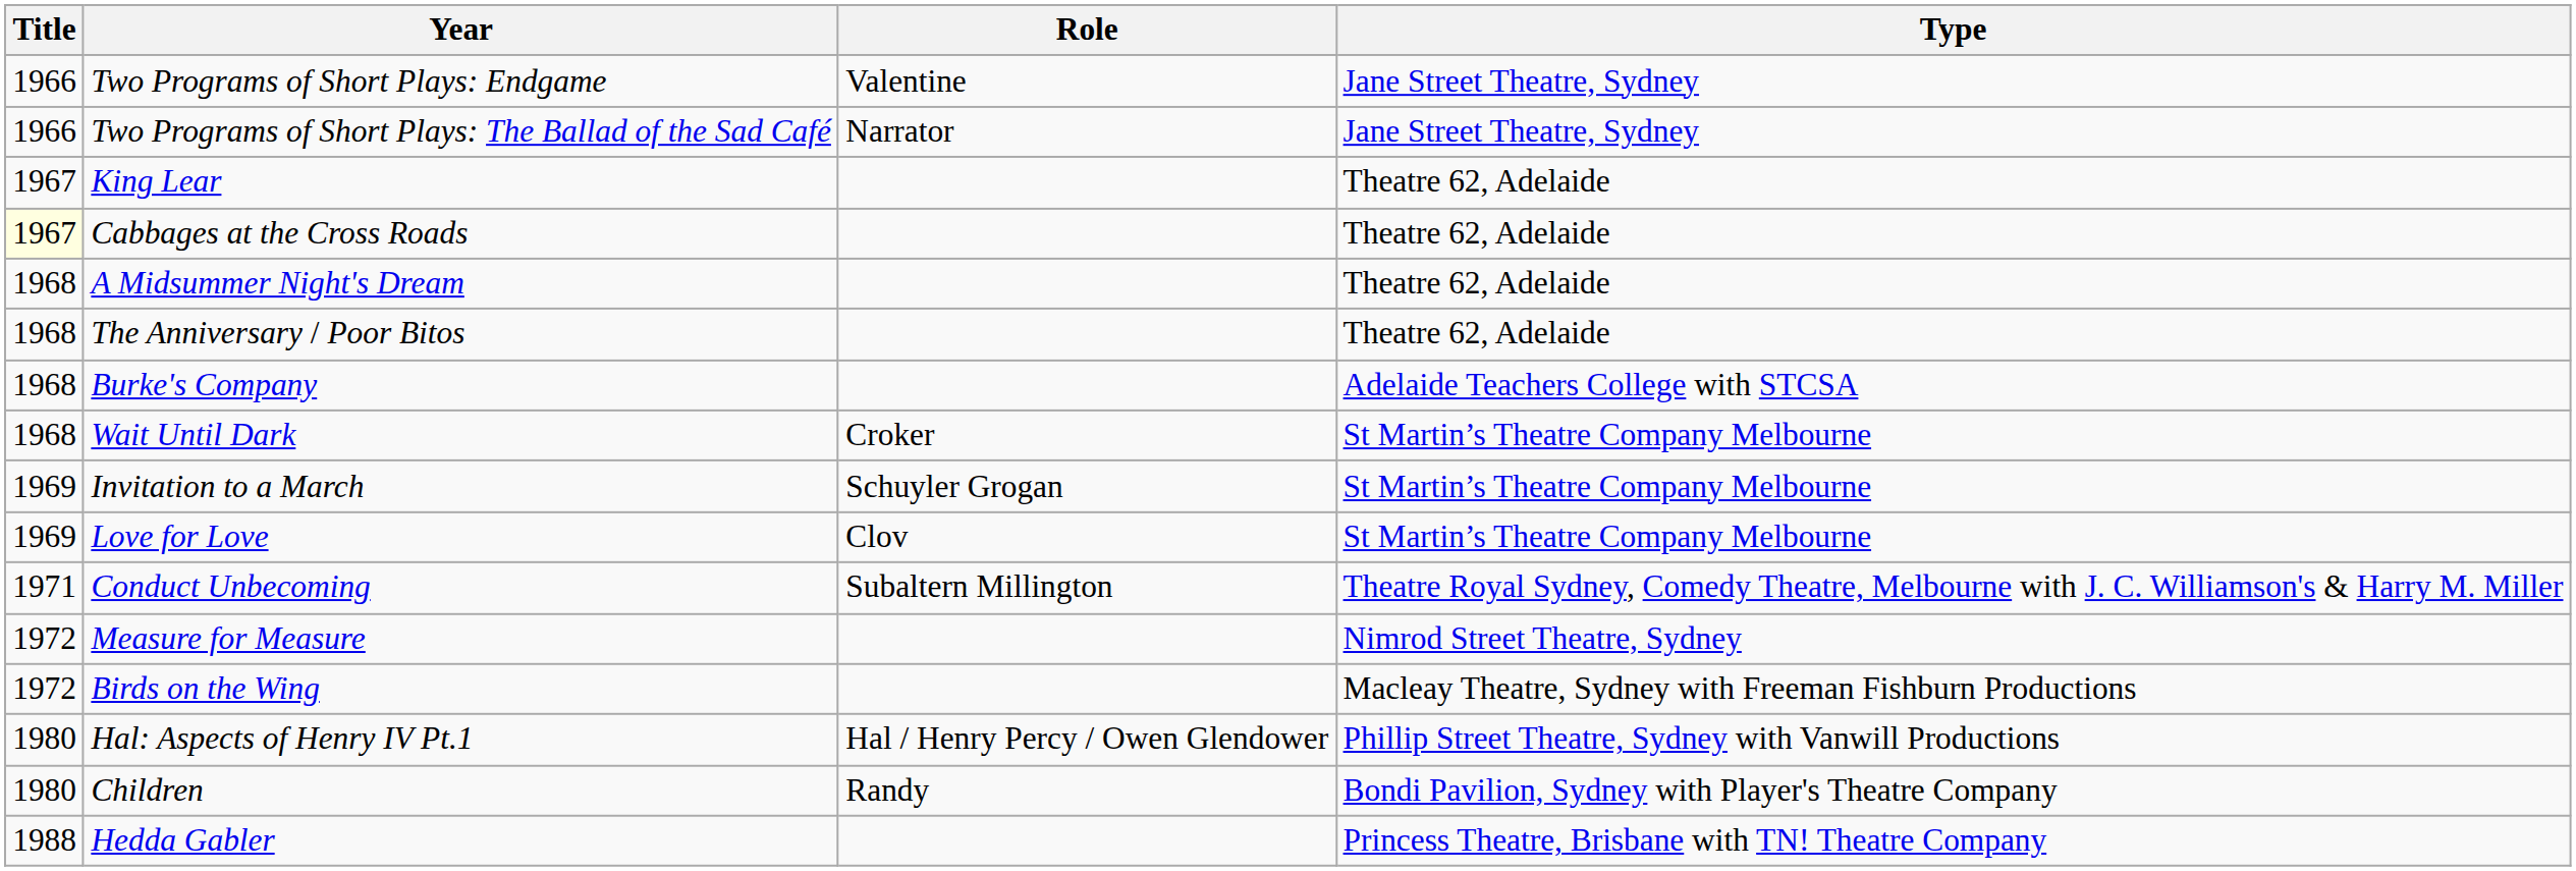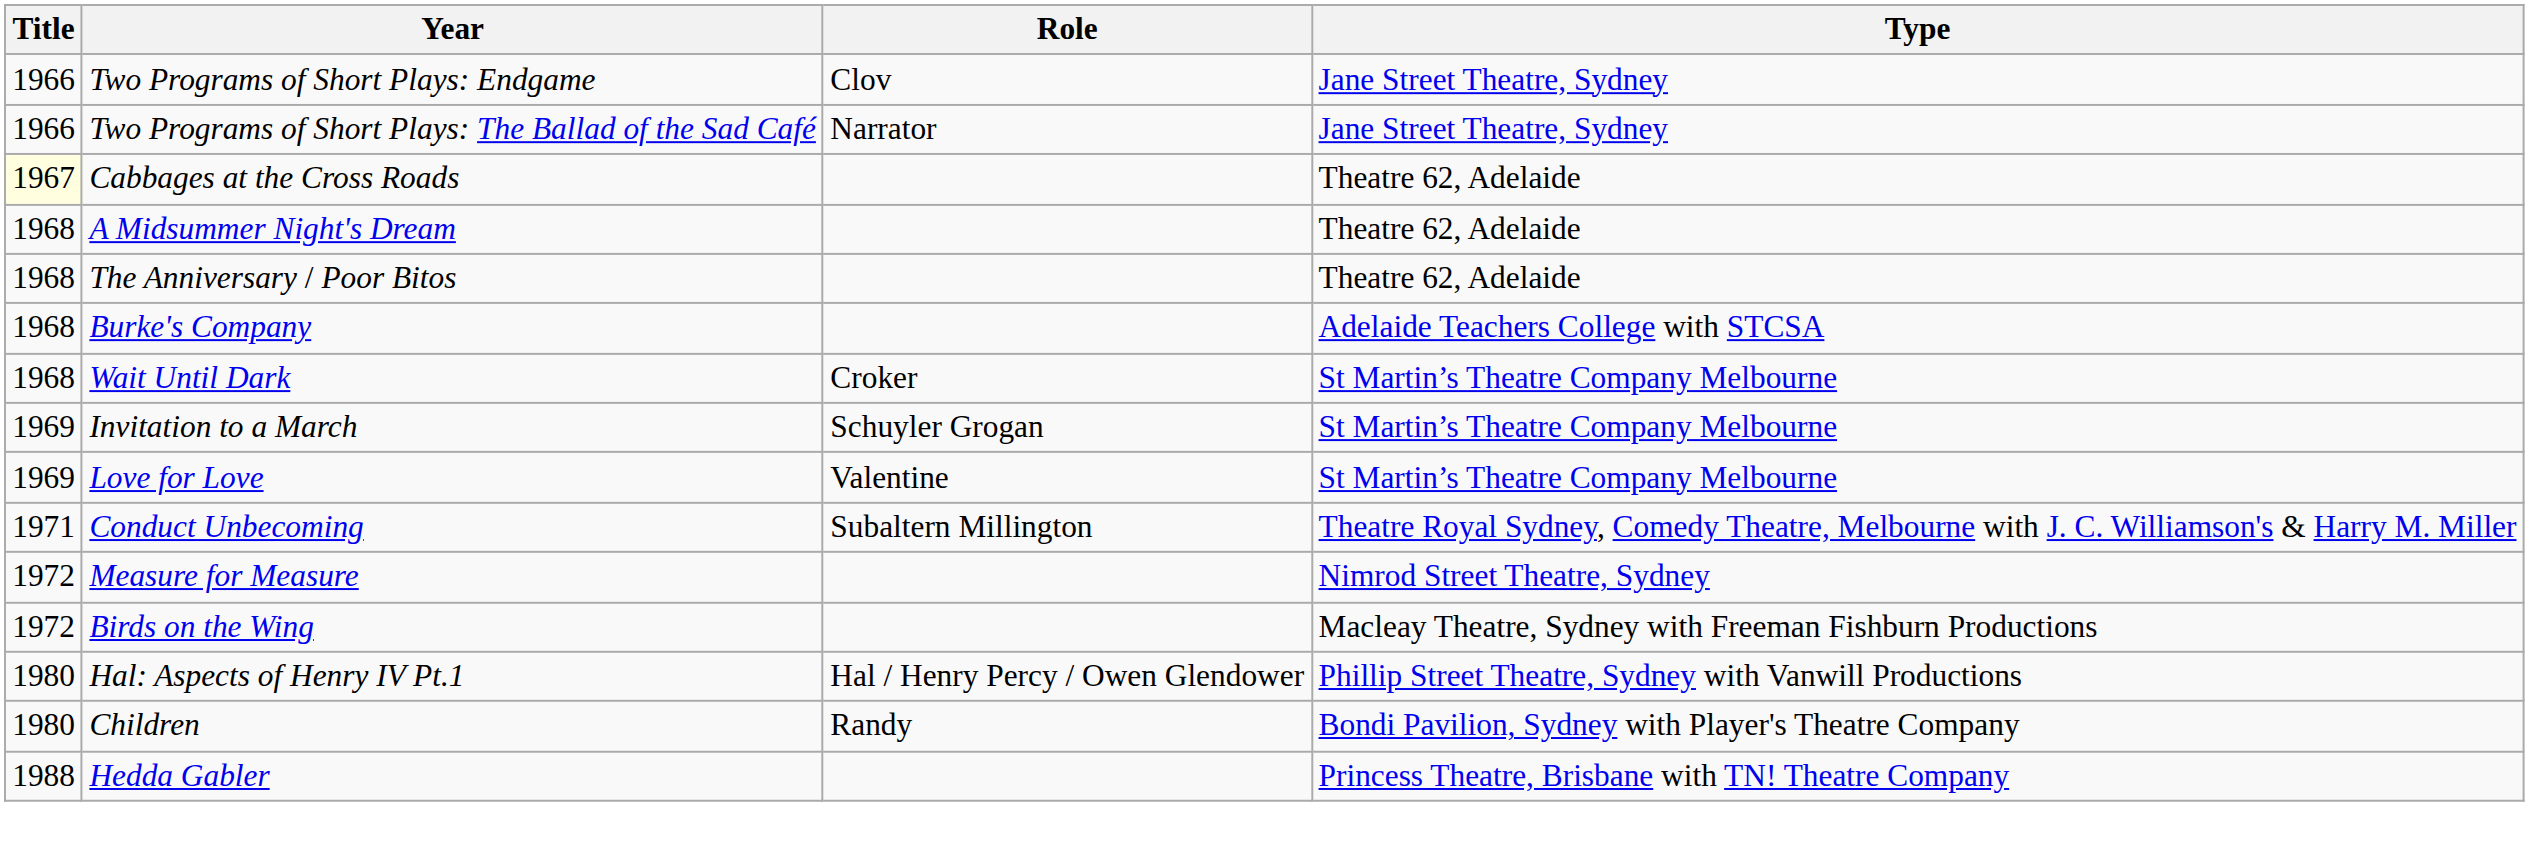 <table class="wikitable">
 <tr>
 <th>Title</th>
 <th>Year</th>
 <th>Role</th>
 <th>Type</th>
 </tr>
 <tr>
 <td>1966</td>
 <td><em>Two Programs of Short Plays: Endgame</em></td>
-<td>Valentine</td>
+<td>Clov</td>
 <td><a href='#'>Jane Street Theatre, Sydney</a></td>
 </tr>
 <tr>
 <td>1966</td>
 <td><em>Two Programs of Short Plays: <a href='#'>The Ballad of the Sad Café</a></em></td>
 <td>Narrator</td>
 <td><a href='#'>Jane Street Theatre, Sydney</a></td>
-</tr>
-<tr>
-<td>1967</td>
-<td><em><a href='#'>King Lear</a></em></td>
-<td></td>
-<td>Theatre 62, Adelaide</td>
 </tr>
 <tr>
 <td style="background: lightyellow;">1967</td>
 <td><em>Cabbages at the Cross Roads</em></td>
 <td></td>
 <td>Theatre 62, Adelaide</td>
 </tr>
 <tr>
 <td>1968</td>
 <td><em><a href='#'>A Midsummer Night's Dream</a></em></td>
 <td></td>
 <td>Theatre 62, Adelaide</td>
 </tr>
 <tr>
 <td>1968</td>
 <td><em>The Anniversary</em> / <em>Poor Bitos</em></td>
 <td></td>
 <td>Theatre 62, Adelaide</td>
 </tr>
 <tr>
 <td>1968</td>
 <td><em><a href='#'>Burke's Company</a></em></td>
 <td></td>
 <td><a href='#'>Adelaide Teachers College</a> with <a href='#'>STCSA</a></td>
 </tr>
 <tr>
 <td>1968</td>
 <td><em><a href='#'>Wait Until Dark</a></em></td>
 <td>Croker</td>
 <td><a href='#'>St Martin’s Theatre Company Melbourne</a></td>
 </tr>
 <tr>
 <td>1969</td>
 <td><em>Invitation to a March</em></td>
 <td>Schuyler Grogan</td>
 <td><a href='#'>St Martin’s Theatre Company Melbourne</a></td>
 </tr>
 <tr>
 <td>1969</td>
 <td><em><a href='#'>Love for Love</a></em></td>
-<td>Clov</td>
+<td>Valentine</td>
 <td><a href='#'>St Martin’s Theatre Company Melbourne</a></td>
 </tr>
 <tr>
 <td>1971</td>
 <td><em><a href='#'>Conduct Unbecoming</a></em></td>
 <td>Subaltern Millington</td>
 <td><a href='#'>Theatre Royal Sydney</a>, <a href='#'>Comedy Theatre, Melbourne</a> with <a href='#'>J. C. Williamson's</a> & <a href='#'>Harry M. Miller</a></td>
 </tr>
 <tr>
 <td>1972</td>
 <td><em><a href='#'>Measure for Measure</a></em></td>
 <td></td>
 <td><a href='#'>Nimrod Street Theatre, Sydney</a></td>
 </tr>
 <tr>
 <td>1972</td>
 <td><em><a href='#'>Birds on the Wing</a></em></td>
 <td></td>
 <td>Macleay Theatre, Sydney with Freeman Fishburn Productions</td>
 </tr>
 <tr>
 <td>1980</td>
 <td><em>Hal: Aspects of Henry IV Pt.1</em></td>
 <td>Hal / Henry Percy / Owen Glendower</td>
 <td><a href='#'>Phillip Street Theatre, Sydney</a> with Vanwill Productions</td>
 </tr>
 <tr>
 <td>1980</td>
 <td><em>Children</em></td>
 <td>Randy</td>
 <td><a href='#'>Bondi Pavilion, Sydney</a> with Player's Theatre Company</td>
 </tr>
 <tr>
 <td>1988</td>
 <td><em><a href='#'>Hedda Gabler</a></em></td>
 <td></td>
 <td><a href='#'>Princess Theatre, Brisbane</a> with <a href='#'>TN! Theatre Company</a></td>
 </tr>
 </table>
